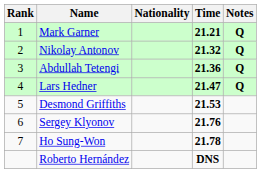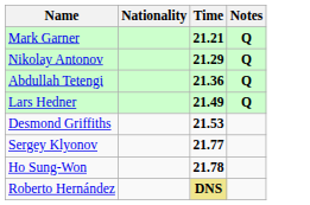 <table class="wikitable sortable" style="text-align:center">
 <tr>
-<th>Rank</th>
 <th>Name</th>
 <th>Nationality</th>
 <th>Time</th>
 <th>Notes</th>
 </tr>
 <tr bgcolor=ccffcc>
-<td>1</td>
 <td align=left><a href='#'>Mark Garner</a></td>
 <td align=left></td>
 <td><strong>21.21</strong></td>
 <td><strong>Q</strong></td>
 </tr>
 <tr bgcolor=ccffcc>
-<td>2</td>
 <td align=left><a href='#'>Nikolay Antonov</a></td>
 <td align=left></td>
-<td><strong>21.32</strong></td>
+<td><strong>21.29</strong></td>
 <td><strong>Q</strong></td>
 </tr>
 <tr bgcolor=ccffcc>
-<td>3</td>
 <td align=left><a href='#'>Abdullah Tetengi</a></td>
 <td align=left></td>
 <td><strong>21.36</strong></td>
 <td><strong>Q</strong></td>
 </tr>
 <tr bgcolor=ccffcc>
-<td>4</td>
 <td align=left><a href='#'>Lars Hedner</a></td>
 <td align=left></td>
-<td><strong>21.47</strong></td>
+<td><strong>21.49</strong></td>
 <td><strong>Q</strong></td>
 </tr>
 <tr>
-<td>5</td>
 <td align=left><a href='#'>Desmond Griffiths</a></td>
 <td align=left></td>
 <td><strong>21.53</strong></td>
 <td></td>
 </tr>
 <tr>
-<td>6</td>
 <td align=left><a href='#'>Sergey Klyonov</a></td>
 <td align=left></td>
-<td><strong>21.76</strong></td>
+<td><strong>21.77</strong></td>
 <td></td>
 </tr>
 <tr>
-<td>7</td>
 <td align=left><a href='#'>Ho Sung-Won</a></td>
 <td align=left></td>
 <td><strong>21.78</strong></td>
 <td></td>
 </tr>
 <tr>
-<td></td>
 <td align=left><a href='#'>Roberto Hernández</a></td>
 <td align=left></td>
-<td><strong>DNS</strong></td>
+<td style="background: khaki;"><strong>DNS</strong></td>
 <td></td>
 </tr>
 </table>
